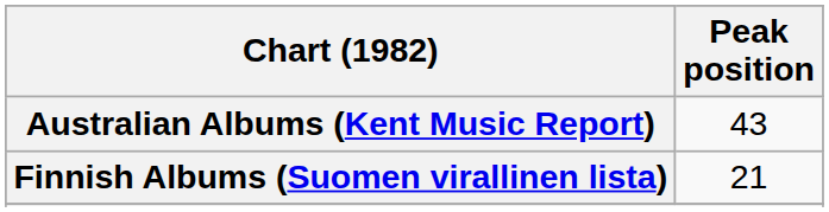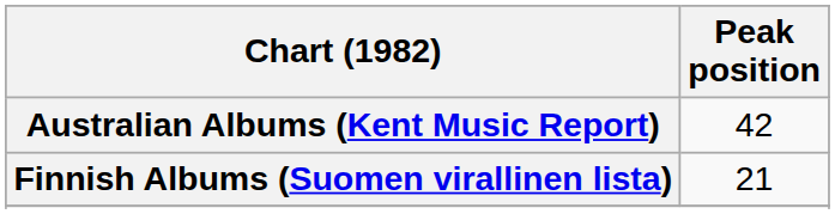 <table class="wikitable sortable plainrowheaders" style="text-align:center">
 <tr>
 <th scope="col">Chart (1982)</th>
 <th scope="col">Peak<br>position</th>
 </tr>
 <tr>
 <th scope="row">Australian Albums (<a href='#'>Kent Music Report</a>)</th>
-<td style="text-align:center;">43</td>
+<td style="text-align:center;">42</td>
 </tr>
 <tr>
 <th scope="row">Finnish Albums (<a href='#'>Suomen virallinen lista</a>)</th>
 <td>21</td>
 </tr>
 <tr>
 </tr>
 <tr>
 </tr>
 <tr>
 </tr>
 <tr>
 </tr>
 </table>
